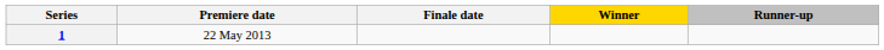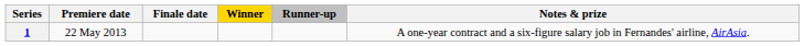 <table class="wikitable" style="margin-left: auto; margin-right: auto; border: none; text-align:center; width: 70%;">
 <tr>
 <th>Series</th>
 <th>Premiere date</th>
 <th>Finale date</th>
 <th style="background:gold;">Winner</th>
 <th style="background:silver;">Runner-up</th>
+<th>Notes & prize</th>
 </tr>
 <tr>
 <th><a href='#'>1</a></th>
 <td>22 May 2013</td>
 <td></td>
 <td></td>
 <td></td>
+<td>A one-year contract and a six-figure salary job in Fernandes' airline, <em><a href='#'>AirAsia</a></em>.</td>
 </tr>
 </table>
